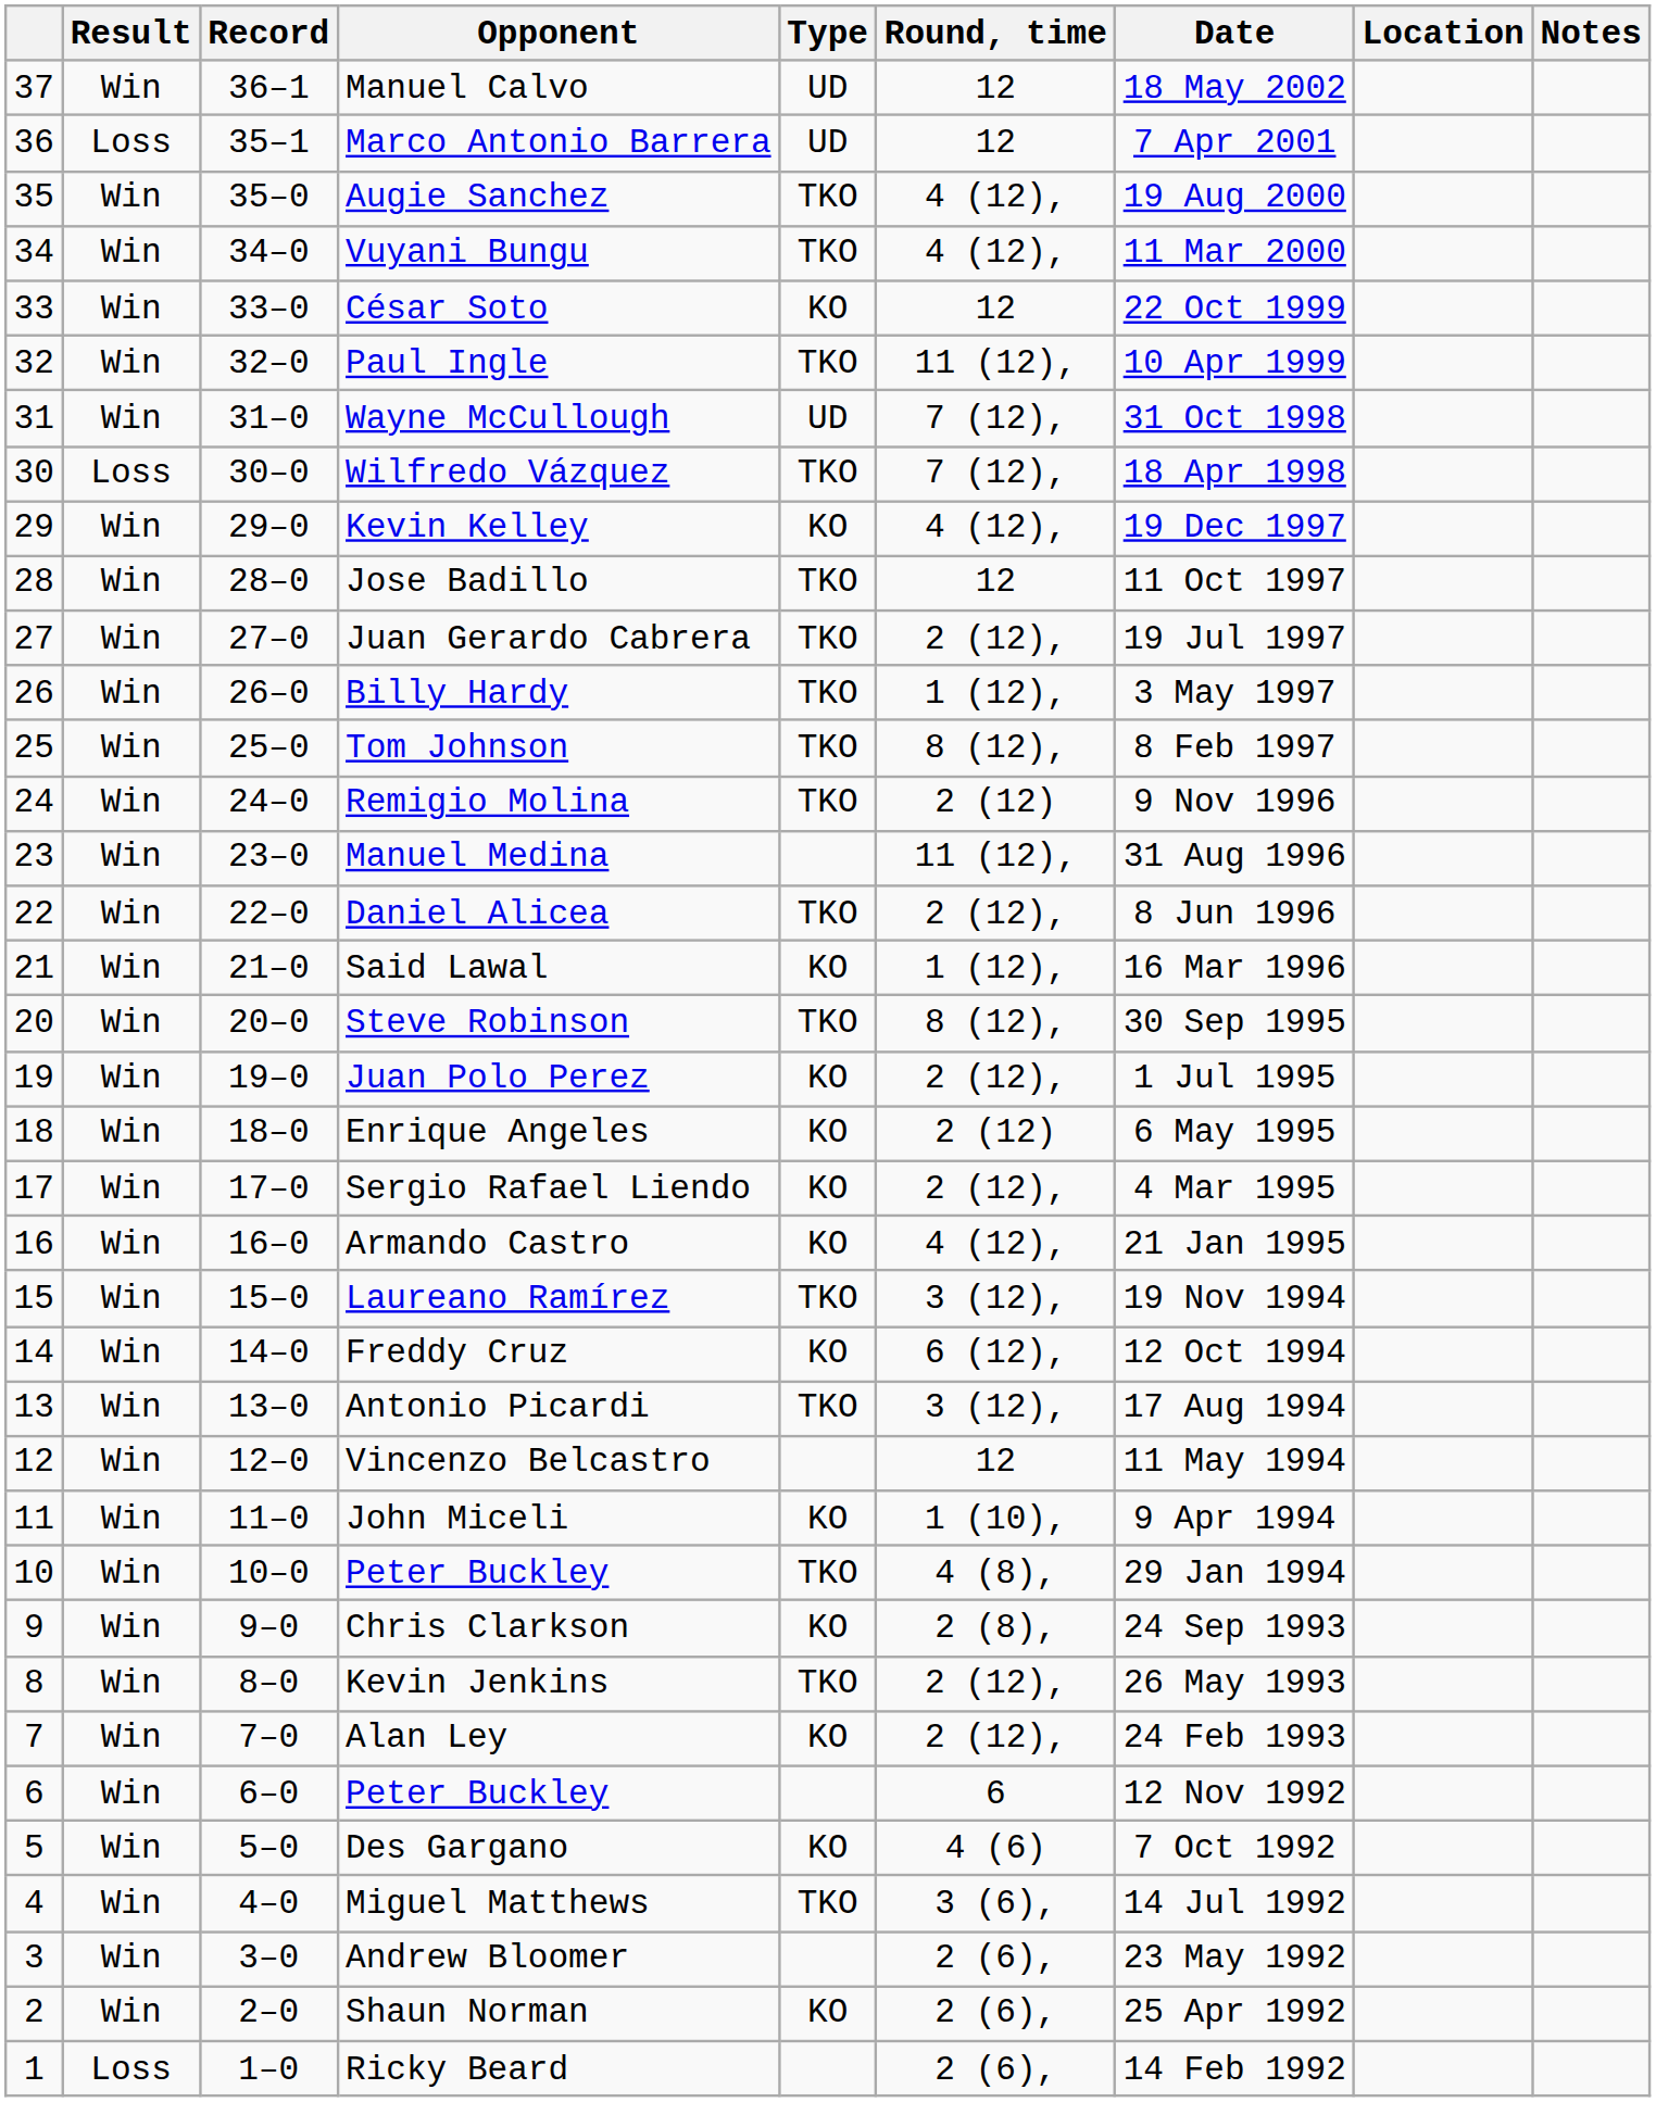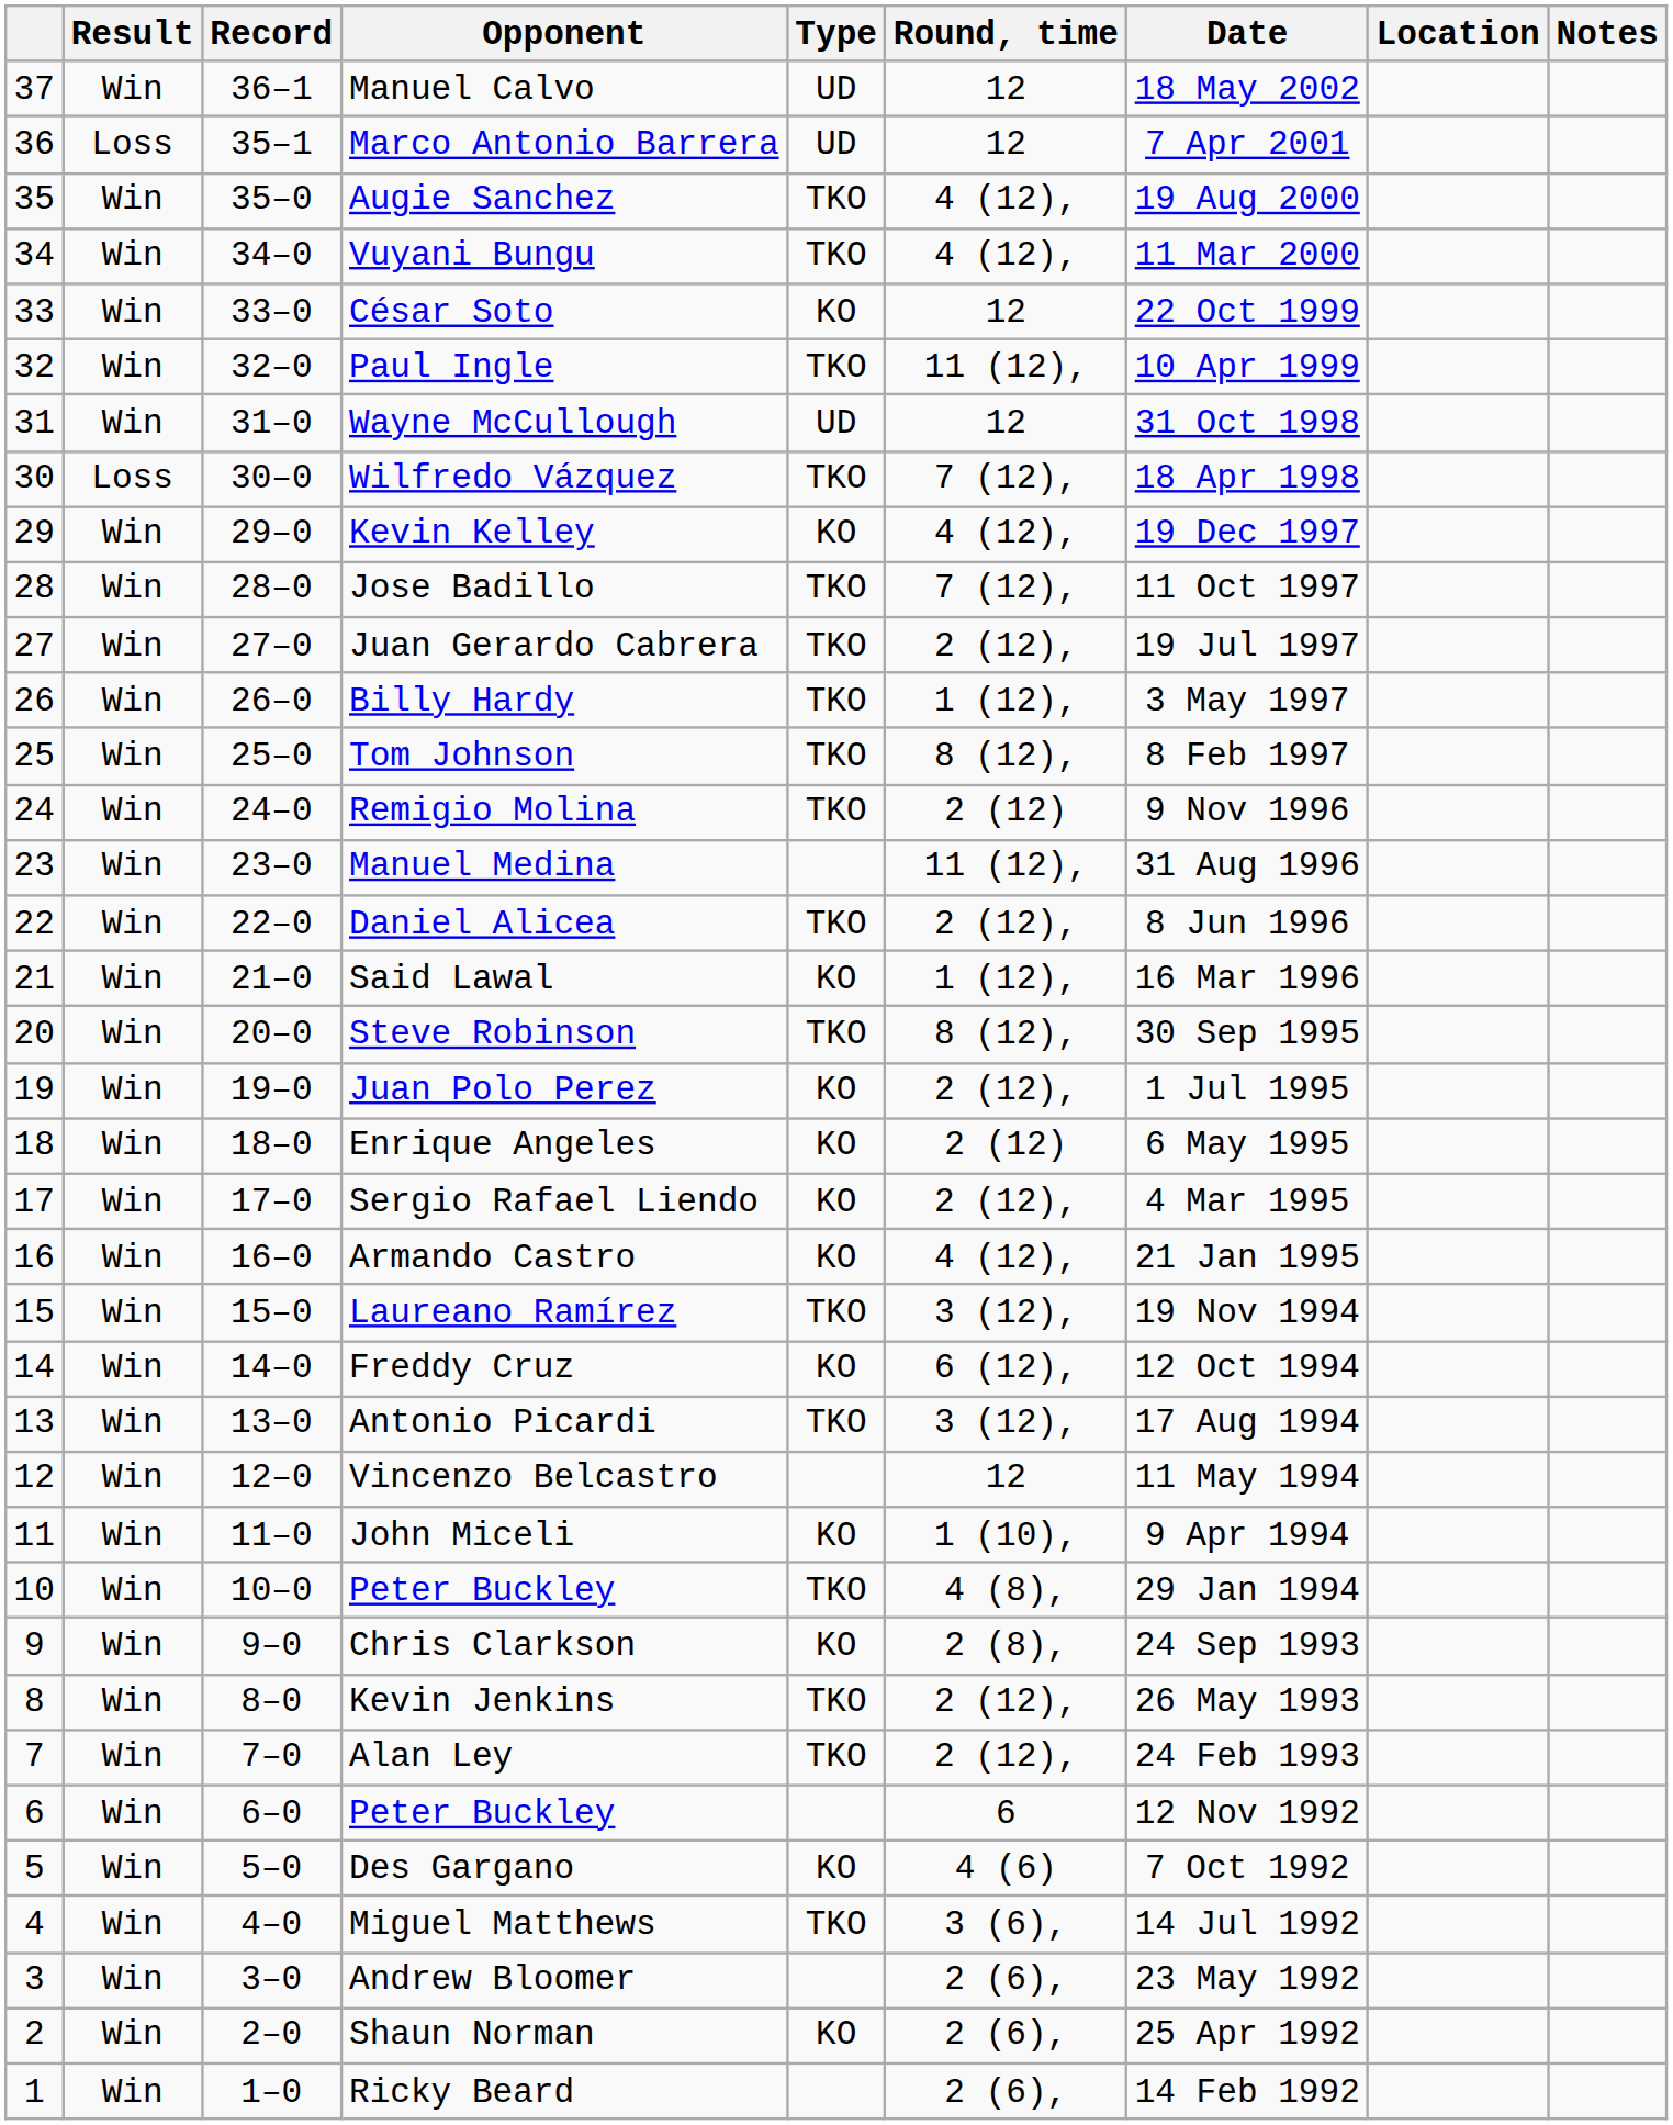 <table class="wikitable" style="text-align:center">
 <tr>
 <th></th>
 <th>Result</th>
 <th>Record</th>
 <th>Opponent</th>
 <th>Type</th>
 <th>Round, time</th>
 <th>Date</th>
 <th>Location</th>
 <th>Notes</th>
 </tr>
 <tr>
 <td>37</td>
 <td>Win</td>
 <td>36–1</td>
 <td style="text-align:left;">Manuel Calvo</td>
 <td>UD</td>
 <td>12</td>
 <td><a href='#'>18 May 2002</a></td>
 <td style="text-align:left;"></td>
 <td style="text-align:left;"></td>
 </tr>
 <tr>
 <td>36</td>
 <td>Loss</td>
 <td>35–1</td>
 <td style="text-align:left;"><a href='#'>Marco Antonio Barrera</a></td>
 <td>UD</td>
 <td>12</td>
 <td><a href='#'>7 Apr 2001</a></td>
 <td style="text-align:left;"></td>
 <td style="text-align:left;"></td>
 </tr>
 <tr>
 <td>35</td>
 <td>Win</td>
 <td>35–0</td>
 <td style="text-align:left;"><a href='#'>Augie Sanchez</a></td>
 <td>TKO</td>
 <td>4 (12), </td>
 <td><a href='#'>19 Aug 2000</a></td>
 <td style="text-align:left;"></td>
 <td style="text-align:left;"></td>
 </tr>
 <tr>
 <td>34</td>
 <td>Win</td>
 <td>34–0</td>
 <td style="text-align:left;"><a href='#'>Vuyani Bungu</a></td>
 <td>TKO</td>
 <td>4 (12), </td>
 <td><a href='#'>11 Mar 2000</a></td>
 <td style="text-align:left;"></td>
 <td style="text-align:left;"></td>
 </tr>
 <tr>
 <td>33</td>
 <td>Win</td>
 <td>33–0</td>
 <td style="text-align:left;"><a href='#'>César Soto</a></td>
 <td>KO</td>
 <td>12</td>
 <td><a href='#'>22 Oct 1999</a></td>
 <td style="text-align:left;"></td>
 <td style="text-align:left;"></td>
 </tr>
 <tr>
 <td>32</td>
 <td>Win</td>
 <td>32–0</td>
 <td style="text-align:left;"><a href='#'>Paul Ingle</a></td>
 <td>TKO</td>
 <td>11 (12), </td>
 <td><a href='#'>10 Apr 1999</a></td>
 <td style="text-align:left;"></td>
 <td style="text-align:left;"></td>
 </tr>
 <tr>
 <td>31</td>
 <td>Win</td>
 <td>31–0</td>
 <td style="text-align:left;"><a href='#'>Wayne McCullough</a></td>
 <td>UD</td>
-<td>7 (12), </td>
+<td>12</td>
 <td><a href='#'>31 Oct 1998</a></td>
 <td style="text-align:left;"></td>
 <td style="text-align:left;"></td>
 </tr>
 <tr>
 <td>30</td>
 <td>Loss</td>
 <td>30–0</td>
 <td style="text-align:left;"><a href='#'>Wilfredo Vázquez</a></td>
 <td>TKO</td>
 <td>7 (12), </td>
 <td><a href='#'>18 Apr 1998</a></td>
 <td style="text-align:left;"></td>
 <td style="text-align:left;"></td>
 </tr>
 <tr>
 <td>29</td>
 <td>Win</td>
 <td>29–0</td>
 <td style="text-align:left;"><a href='#'>Kevin Kelley</a></td>
 <td>KO</td>
 <td>4 (12), </td>
 <td><a href='#'>19 Dec 1997</a></td>
 <td style="text-align:left;"></td>
 <td style="text-align:left;"></td>
 </tr>
 <tr>
 <td>28</td>
 <td>Win</td>
 <td>28–0</td>
 <td style="text-align:left;">Jose Badillo</td>
 <td>TKO</td>
-<td>12</td>
+<td>7 (12), </td>
 <td>11 Oct 1997</td>
 <td style="text-align:left;"></td>
 <td style="text-align:left;"></td>
 </tr>
 <tr>
 <td>27</td>
 <td>Win</td>
 <td>27–0</td>
 <td style="text-align:left;">Juan Gerardo Cabrera</td>
 <td>TKO</td>
 <td>2 (12), </td>
 <td>19 Jul 1997</td>
 <td style="text-align:left;"></td>
 <td style="text-align:left;"></td>
 </tr>
 <tr>
 <td>26</td>
 <td>Win</td>
 <td>26–0</td>
 <td style="text-align:left;"><a href='#'>Billy Hardy</a></td>
 <td>TKO</td>
 <td>1 (12), </td>
 <td>3 May 1997</td>
 <td style="text-align:left;"></td>
 <td style="text-align:left;"></td>
 </tr>
 <tr>
 <td>25</td>
 <td>Win</td>
 <td>25–0</td>
 <td style="text-align:left;"><a href='#'>Tom Johnson</a></td>
 <td>TKO</td>
 <td>8 (12), </td>
 <td>8 Feb 1997</td>
 <td style="text-align:left;"></td>
 <td style="text-align:left;"></td>
 </tr>
 <tr>
 <td>24</td>
 <td>Win</td>
 <td>24–0</td>
 <td style="text-align:left;"><a href='#'>Remigio Molina</a></td>
 <td>TKO</td>
 <td>2 (12)</td>
 <td>9 Nov 1996</td>
 <td style="text-align:left;"></td>
 <td style="text-align:left;"></td>
 </tr>
 <tr>
 <td>23</td>
 <td>Win</td>
 <td>23–0</td>
 <td style="text-align:left;"><a href='#'>Manuel Medina</a></td>
 <td></td>
 <td>11 (12), </td>
 <td>31 Aug 1996</td>
 <td style="text-align:left;"></td>
 <td style="text-align:left;"></td>
 </tr>
 <tr>
 <td>22</td>
 <td>Win</td>
 <td>22–0</td>
 <td style="text-align:left;"><a href='#'>Daniel Alicea</a></td>
 <td>TKO</td>
 <td>2 (12), </td>
 <td>8 Jun 1996</td>
 <td style="text-align:left;"></td>
 <td style="text-align:left;"></td>
 </tr>
 <tr>
 <td>21</td>
 <td>Win</td>
 <td>21–0</td>
 <td style="text-align:left;">Said Lawal</td>
 <td>KO</td>
 <td>1 (12), </td>
 <td>16 Mar 1996</td>
 <td style="text-align:left;"></td>
 <td style="text-align:left;"></td>
 </tr>
 <tr>
 <td>20</td>
 <td>Win</td>
 <td>20–0</td>
 <td style="text-align:left;"><a href='#'>Steve Robinson</a></td>
 <td>TKO</td>
 <td>8 (12), </td>
 <td>30 Sep 1995</td>
 <td style="text-align:left;"></td>
 <td style="text-align:left;"></td>
 </tr>
 <tr>
 <td>19</td>
 <td>Win</td>
 <td>19–0</td>
 <td style="text-align:left;"><a href='#'>Juan Polo Perez</a></td>
 <td>KO</td>
 <td>2 (12), </td>
 <td>1 Jul 1995</td>
 <td style="text-align:left;"></td>
 <td style="text-align:left;"></td>
 </tr>
 <tr>
 <td>18</td>
 <td>Win</td>
 <td>18–0</td>
 <td style="text-align:left;">Enrique Angeles</td>
 <td>KO</td>
 <td>2 (12)</td>
 <td>6 May 1995</td>
 <td style="text-align:left;"></td>
 <td style="text-align:left;"></td>
 </tr>
 <tr>
 <td>17</td>
 <td>Win</td>
 <td>17–0</td>
 <td style="text-align:left;">Sergio Rafael Liendo</td>
 <td>KO</td>
 <td>2 (12), </td>
 <td>4 Mar 1995</td>
 <td style="text-align:left;"></td>
 <td style="text-align:left;"></td>
 </tr>
 <tr>
 <td>16</td>
 <td>Win</td>
 <td>16–0</td>
 <td style="text-align:left;">Armando Castro</td>
 <td>KO</td>
 <td>4 (12), </td>
 <td>21 Jan 1995</td>
 <td style="text-align:left;"></td>
 <td style="text-align:left;"></td>
 </tr>
 <tr>
 <td>15</td>
 <td>Win</td>
 <td>15–0</td>
 <td style="text-align:left;"><a href='#'>Laureano Ramírez</a></td>
 <td>TKO</td>
 <td>3 (12), </td>
 <td>19 Nov 1994</td>
 <td style="text-align:left;"></td>
 <td style="text-align:left;"></td>
 </tr>
 <tr>
 <td>14</td>
 <td>Win</td>
 <td>14–0</td>
 <td style="text-align:left;">Freddy Cruz</td>
 <td>KO</td>
 <td>6 (12), </td>
 <td>12 Oct 1994</td>
 <td style="text-align:left;"></td>
 <td style="text-align:left;"></td>
 </tr>
 <tr>
 <td>13</td>
 <td>Win</td>
 <td>13–0</td>
 <td style="text-align:left;">Antonio Picardi</td>
 <td>TKO</td>
 <td>3 (12), </td>
 <td>17 Aug 1994</td>
 <td style="text-align:left;"></td>
 <td style="text-align:left;"></td>
 </tr>
 <tr>
 <td>12</td>
 <td>Win</td>
 <td>12–0</td>
 <td style="text-align:left;">Vincenzo Belcastro</td>
 <td></td>
 <td>12</td>
 <td>11 May 1994</td>
 <td style="text-align:left;"></td>
 <td style="text-align:left;"></td>
 </tr>
 <tr>
 <td>11</td>
 <td>Win</td>
 <td>11–0</td>
 <td style="text-align:left;">John Miceli</td>
 <td>KO</td>
 <td>1 (10), </td>
 <td>9 Apr 1994</td>
 <td style="text-align:left;"></td>
 <td></td>
 </tr>
 <tr>
 <td>10</td>
 <td>Win</td>
 <td>10–0</td>
 <td style="text-align:left;"><a href='#'>Peter Buckley</a></td>
 <td>TKO</td>
 <td>4 (8), </td>
 <td>29 Jan 1994</td>
 <td style="text-align:left;"></td>
 <td></td>
 </tr>
 <tr>
 <td>9</td>
 <td>Win</td>
 <td>9–0</td>
 <td style="text-align:left;">Chris Clarkson</td>
 <td>KO</td>
 <td>2 (8), </td>
 <td>24 Sep 1993</td>
 <td style="text-align:left;"></td>
 <td></td>
 </tr>
 <tr>
 <td>8</td>
 <td>Win</td>
 <td>8–0</td>
 <td style="text-align:left;">Kevin Jenkins</td>
 <td>TKO</td>
 <td>2 (12), </td>
 <td>26 May 1993</td>
 <td style="text-align:left;"></td>
 <td></td>
 </tr>
 <tr>
 <td>7</td>
 <td>Win</td>
 <td>7–0</td>
 <td style="text-align:left;">Alan Ley</td>
-<td>KO</td>
+<td>TKO</td>
 <td>2 (12), </td>
 <td>24 Feb 1993</td>
 <td style="text-align:left;"></td>
 <td></td>
 </tr>
 <tr>
 <td>6</td>
 <td>Win</td>
 <td>6–0</td>
 <td style="text-align:left;"><a href='#'>Peter Buckley</a></td>
 <td></td>
 <td>6</td>
 <td>12 Nov 1992</td>
 <td style="text-align:left;"></td>
 <td></td>
 </tr>
 <tr>
 <td>5</td>
 <td>Win</td>
 <td>5–0</td>
 <td style="text-align:left;">Des Gargano</td>
 <td>KO</td>
 <td>4 (6)</td>
 <td>7 Oct 1992</td>
 <td style="text-align:left;"></td>
 <td></td>
 </tr>
 <tr>
 <td>4</td>
 <td>Win</td>
 <td>4–0</td>
 <td style="text-align:left;">Miguel Matthews</td>
 <td>TKO</td>
 <td>3 (6), </td>
 <td>14 Jul 1992</td>
 <td style="text-align:left;"></td>
 <td></td>
 </tr>
 <tr>
 <td>3</td>
 <td>Win</td>
 <td>3–0</td>
 <td style="text-align:left;">Andrew Bloomer</td>
 <td></td>
 <td>2 (6), </td>
 <td>23 May 1992</td>
 <td style="text-align:left;"></td>
 <td></td>
 </tr>
 <tr>
 <td>2</td>
 <td>Win</td>
 <td>2–0</td>
 <td style="text-align:left;">Shaun Norman</td>
 <td>KO</td>
 <td>2 (6), </td>
 <td>25 Apr 1992</td>
 <td style="text-align:left;"></td>
 <td></td>
 </tr>
 <tr>
 <td>1</td>
-<td>Loss</td>
+<td>Win</td>
 <td>1–0</td>
 <td style="text-align:left;">Ricky Beard</td>
 <td></td>
 <td>2 (6), </td>
 <td>14 Feb 1992</td>
 <td style="text-align:left;"></td>
 <td></td>
 </tr>
 </table>
